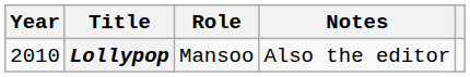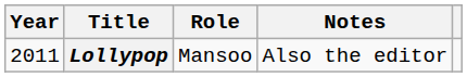 <table class="wikitable sortable plainrowheaders">
 <tr style="background:#ccc; text-align:center;">
 <th scope="col">Year</th>
 <th scope="col">Title</th>
 <th scope="col">Role</th>
 <th scope="col">Notes</th>
 <th scope="col" class="unsortable"></th>
 </tr>
 <tr>
-<td>2010</td>
+<td>2011</td>
 <th scope="row"><em>Lollypop</em></th>
 <td>Mansoo</td>
 <td>Also the editor</td>
 <td style="text-align: center;"></td>
 </tr>
 </table>
